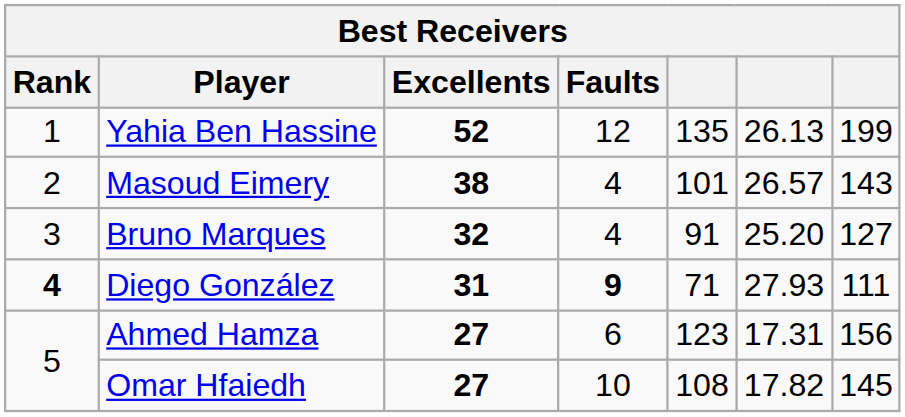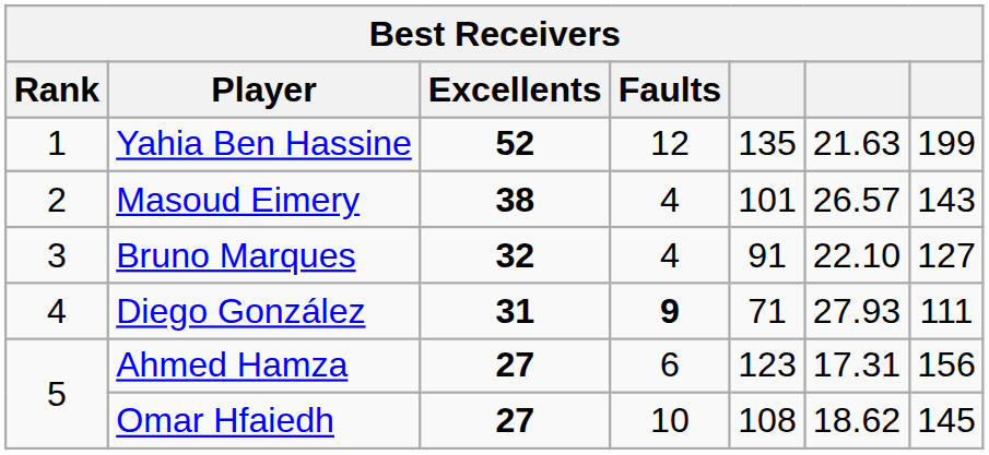 <table class="wikitable sortable" style="font-size:90%; text-align:center">
 <tr>
 <th colspan=7>Best Receivers</th>
 </tr>
 <tr>
 <th class="unsortable">Rank</th>
 <th class="unsortable">Player</th>
 <th>Excellents</th>
 <th>Faults</th>
 <th></th>
 <th></th>
 <th></th>
 </tr>
 <tr>
 <td>1</td>
 <td align=left> <a href='#'>Yahia Ben Hassine</a></td>
 <td><strong>52</strong></td>
 <td>12</td>
 <td>135</td>
-<td>26.13</td>
+<td>21.63</td>
 <td>199</td>
 </tr>
 <tr>
 <td>2</td>
 <td align=left> <a href='#'>Masoud Eimery</a></td>
 <td><strong>38</strong></td>
 <td>4</td>
 <td>101</td>
 <td>26.57</td>
 <td>143</td>
 </tr>
 <tr>
 <td>3</td>
 <td align=left> <a href='#'>Bruno Marques</a></td>
 <td><strong>32</strong></td>
 <td>4</td>
 <td>91</td>
-<td>25.20</td>
+<td>22.10</td>
 <td>127</td>
 </tr>
 <tr>
-<td><strong>4</strong></td>
+<td>4</td>
 <td align=left> <a href='#'>Diego González</a></td>
 <td><strong>31</strong></td>
 <td><strong>9</strong></td>
 <td>71</td>
 <td>27.93</td>
 <td>111</td>
 </tr>
 <tr>
 <td rowspan=2>5</td>
 <td align=left> <a href='#'>Ahmed Hamza</a></td>
 <td><strong>27</strong></td>
 <td>6</td>
 <td>123</td>
 <td>17.31</td>
 <td>156</td>
 </tr>
 <tr>
 <td align=left> <a href='#'>Omar Hfaiedh</a></td>
 <td><strong>27</strong></td>
 <td>10</td>
 <td>108</td>
-<td>17.82</td>
+<td>18.62</td>
 <td>145</td>
 </tr>
 </table>
